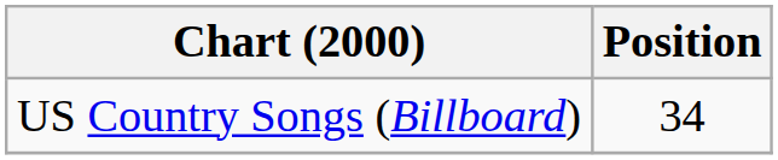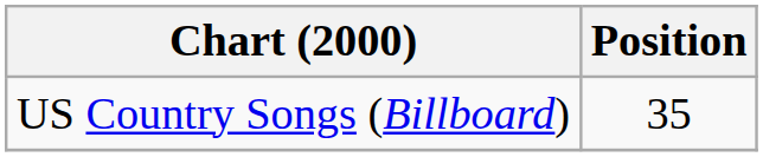 <table class="wikitable sortable">
 <tr>
 <th scope="col">Chart (2000)</th>
 <th scope="col">Position</th>
 </tr>
 <tr>
 <td>US <a href='#'>Country Songs</a> (<em><a href='#'>Billboard</a></em>)</td>
-<td align="center">34</td>
+<td align="center">35</td>
 </tr>
 <tr>
 </tr>
 </table>
